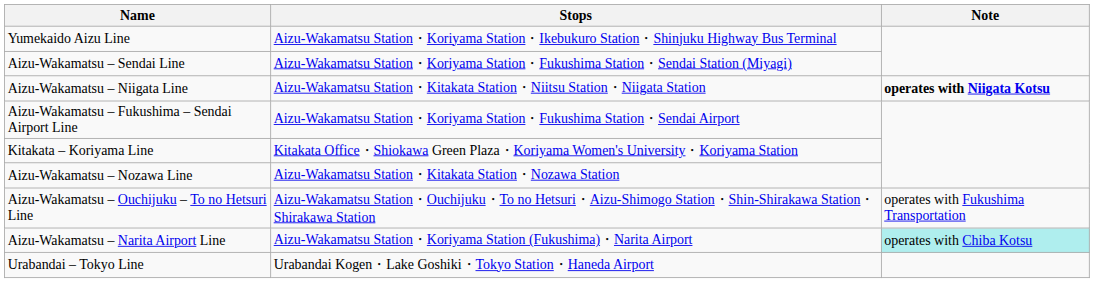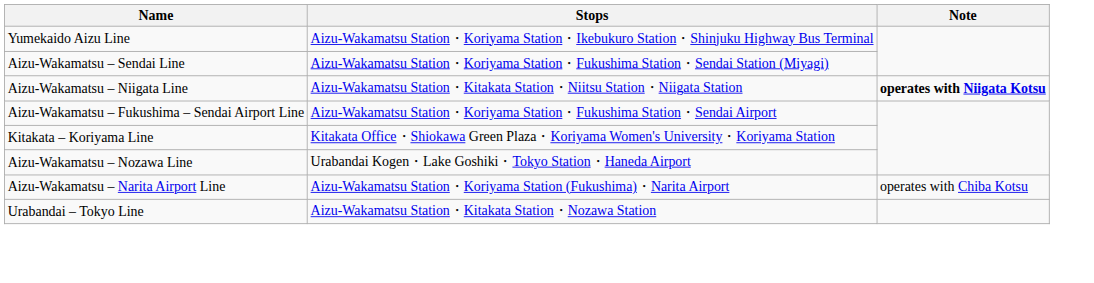 <table class="wikitable">
 <tr>
 <th>Name</th>
 <th>Stops</th>
 <th>Note</th>
 </tr>
 <tr>
 <td>Yumekaido Aizu Line</td>
 <td><a href='#'>Aizu-Wakamatsu Station</a>・<a href='#'>Koriyama Station</a>・<a href='#'>Ikebukuro Station</a>・<a href='#'>Shinjuku Highway Bus Terminal</a></td>
 </tr>
 <tr>
 <td>Aizu-Wakamatsu – Sendai Line</td>
 <td><a href='#'>Aizu-Wakamatsu Station</a>・<a href='#'>Koriyama Station</a>・<a href='#'>Fukushima Station</a>・<a href='#'>Sendai Station (Miyagi)</a></td>
 </tr>
 <tr>
 <td>Aizu-Wakamatsu – Niigata Line</td>
 <td><a href='#'>Aizu-Wakamatsu Station</a>・<a href='#'>Kitakata Station</a>・<a href='#'>Niitsu Station</a>・<a href='#'>Niigata Station</a></td>
 <td><strong>operates with <a href='#'>Niigata Kotsu</a></strong></td>
 </tr>
 <tr>
 <td>Aizu-Wakamatsu – Fukushima – Sendai Airport Line</td>
 <td><a href='#'>Aizu-Wakamatsu Station</a>・<a href='#'>Koriyama Station</a>・<a href='#'>Fukushima Station</a>・<a href='#'>Sendai Airport</a></td>
 </tr>
 <tr>
 <td>Kitakata – Koriyama Line</td>
 <td><a href='#'>Kitakata Office</a>・<a href='#'>Shiokawa</a> Green Plaza・<a href='#'>Koriyama Women's University</a>・<a href='#'>Koriyama Station</a></td>
 </tr>
 <tr>
 <td>Aizu-Wakamatsu – Nozawa Line</td>
-<td><a href='#'>Aizu-Wakamatsu Station</a>・<a href='#'>Kitakata Station</a>・<a href='#'>Nozawa Station</a></td>
-</tr>
-<tr>
-<td>Aizu-Wakamatsu – <a href='#'>Ouchijuku</a> – <a href='#'>To no Hetsuri</a> Line</td>
-<td><a href='#'>Aizu-Wakamatsu Station</a>・<a href='#'>Ouchijuku</a>・<a href='#'>To no Hetsuri</a>・<a href='#'>Aizu-Shimogo Station</a>・<a href='#'>Shin-Shirakawa Station</a>・<a href='#'>Shirakawa Station</a></td>
-<td>operates with <a href='#'>Fukushima Transportation</a></td>
+<td>Urabandai Kogen・Lake Goshiki・<a href='#'>Tokyo Station</a>・<a href='#'>Haneda Airport</a></td>
 </tr>
 <tr>
 <td>Aizu-Wakamatsu – <a href='#'>Narita Airport</a> Line</td>
 <td><a href='#'>Aizu-Wakamatsu Station</a>・<a href='#'>Koriyama Station (Fukushima)</a>・<a href='#'>Narita Airport</a></td>
-<td style="background: paleturquoise;">operates with <a href='#'>Chiba Kotsu</a></td>
+<td>operates with <a href='#'>Chiba Kotsu</a></td>
 </tr>
 <tr>
 <td>Urabandai – Tokyo Line</td>
-<td>Urabandai Kogen・Lake Goshiki・<a href='#'>Tokyo Station</a>・<a href='#'>Haneda Airport</a></td>
+<td><a href='#'>Aizu-Wakamatsu Station</a>・<a href='#'>Kitakata Station</a>・<a href='#'>Nozawa Station</a></td>
 </tr>
 </table>
